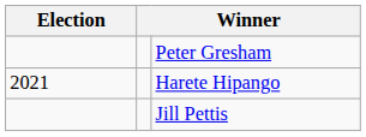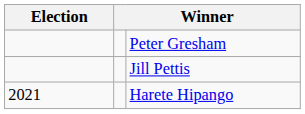 <table class="wikitable">
 <tr>
 <th width=100>Election</th>
 <th width=175 colspan=2>Winner</th>
 </tr>
 <tr>
 <td></td>
 <td></td>
 <td><a href='#'>Peter Gresham</a></td>
 </tr>
 <tr>
+<td></td>
+<td></td>
+<td><a href='#'>Jill Pettis</a></td>
+</tr>
+<tr>
 <td>2021</td>
 <td></td>
 <td><a href='#'>Harete Hipango</a></td>
 </tr>
-<tr>
-<td></td>
-<td></td>
-<td><a href='#'>Jill Pettis</a></td>
-</tr>
 </table>
